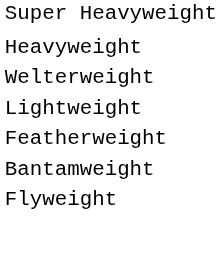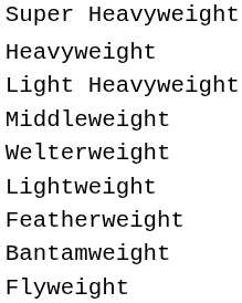 <table>
 <tr>
 <td>Super Heavyweight</td>
 <td></td>
 <td></td>
 <td></td>
 <td></td>
 </tr>
 <tr>
 </tr>
 <tr>
 <td>Heavyweight</td>
+<td></td>
+<td></td>
+<td></td>
+<td></td>
+</tr>
+<tr>
+<td>Light Heavyweight</td>
+<td></td>
+<td></td>
+<td></td>
+<td></td>
+</tr>
+<tr>
+<td>Middleweight</td>
 <td></td>
 <td></td>
 <td></td>
 <td></td>
 </tr>
 <tr>
 <td>Welterweight</td>
 <td></td>
 <td></td>
 <td></td>
 <td></td>
 </tr>
 <tr>
 <td>Lightweight</td>
 <td></td>
 <td></td>
 <td></td>
 <td></td>
 </tr>
 <tr>
 <td>Featherweight</td>
 <td></td>
 <td></td>
 <td></td>
 <td></td>
 </tr>
 <tr>
 <td>Bantamweight</td>
 <td></td>
 <td></td>
 <td></td>
 <td></td>
 </tr>
 <tr>
 <td>Flyweight</td>
 <td></td>
 <td></td>
 <td></td>
 <td></td>
 </tr>
 </table>
